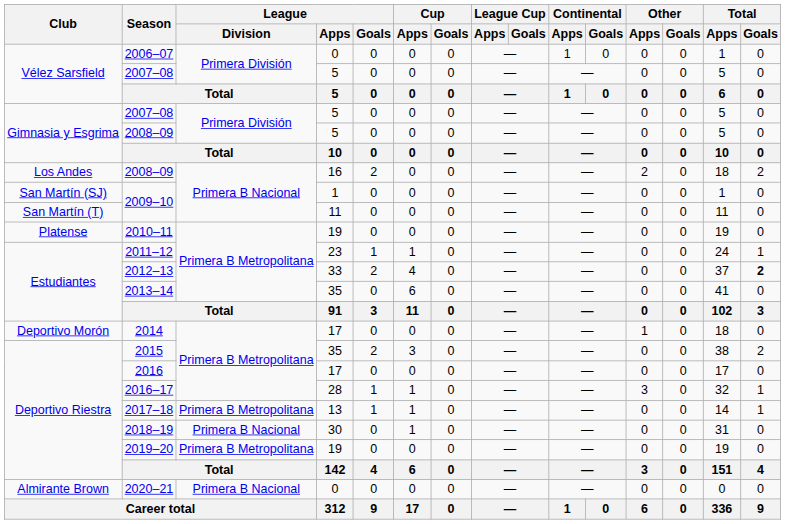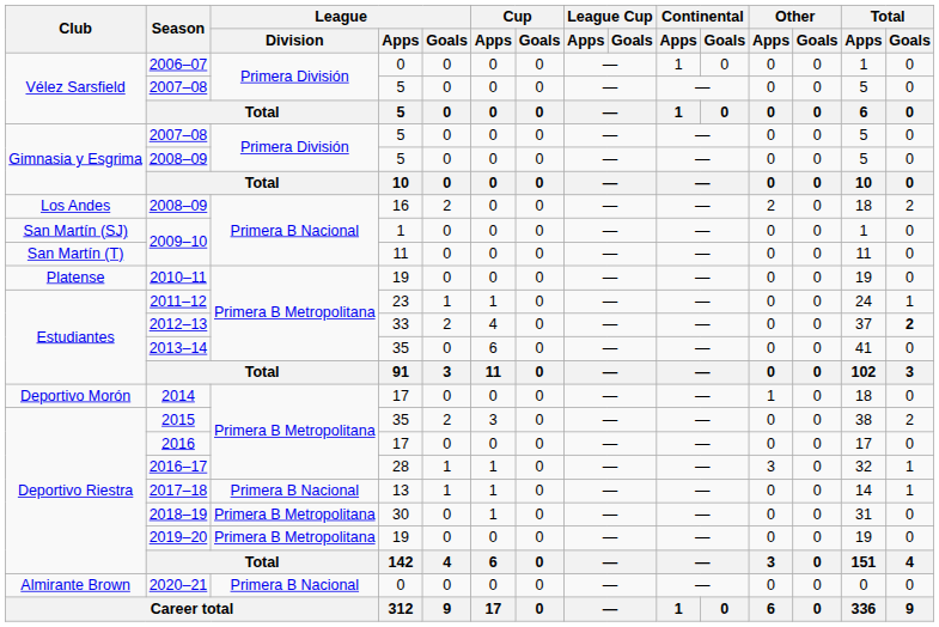 <table class="wikitable" style="text-align:center">
 <tr>
 <th rowspan="2">Club</th>
 <th rowspan="2">Season</th>
 <th colspan="3">League</th>
 <th colspan="2">Cup</th>
 <th colspan="2">League Cup</th>
 <th colspan="2">Continental</th>
 <th colspan="2">Other</th>
 <th colspan="2">Total</th>
 </tr>
 <tr>
 <th>Division</th>
 <th>Apps</th>
 <th>Goals</th>
 <th>Apps</th>
 <th>Goals</th>
 <th>Apps</th>
 <th>Goals</th>
 <th>Apps</th>
 <th>Goals</th>
 <th>Apps</th>
 <th>Goals</th>
 <th>Apps</th>
 <th>Goals</th>
 </tr>
 <tr>
 <td rowspan="3"><a href='#'>Vélez Sarsfield</a></td>
 <td><a href='#'>2006–07</a></td>
 <td rowspan="2"><a href='#'>Primera División</a></td>
 <td>0</td>
 <td>0</td>
 <td>0</td>
 <td>0</td>
 <td colspan="2">—</td>
 <td>1</td>
 <td>0</td>
 <td>0</td>
 <td>0</td>
 <td>1</td>
 <td>0</td>
 </tr>
 <tr>
 <td><a href='#'>2007–08</a></td>
 <td>5</td>
 <td>0</td>
 <td>0</td>
 <td>0</td>
 <td colspan="2">—</td>
 <td colspan="2">—</td>
 <td>0</td>
 <td>0</td>
 <td>5</td>
 <td>0</td>
 </tr>
 <tr>
 <th colspan="2">Total</th>
 <th>5</th>
 <th>0</th>
 <th>0</th>
 <th>0</th>
 <th colspan="2">—</th>
 <th>1</th>
 <th>0</th>
 <th>0</th>
 <th>0</th>
 <th>6</th>
 <th>0</th>
 </tr>
 <tr>
 <td rowspan="3"><a href='#'>Gimnasia y Esgrima</a></td>
 <td><a href='#'>2007–08</a></td>
 <td rowspan="2"><a href='#'>Primera División</a></td>
 <td>5</td>
 <td>0</td>
 <td>0</td>
 <td>0</td>
 <td colspan="2">—</td>
 <td colspan="2">—</td>
 <td>0</td>
 <td>0</td>
 <td>5</td>
 <td>0</td>
 </tr>
 <tr>
 <td><a href='#'>2008–09</a></td>
 <td>5</td>
 <td>0</td>
 <td>0</td>
 <td>0</td>
 <td colspan="2">—</td>
 <td colspan="2">—</td>
 <td>0</td>
 <td>0</td>
 <td>5</td>
 <td>0</td>
 </tr>
 <tr>
 <th colspan="2">Total</th>
 <th>10</th>
 <th>0</th>
 <th>0</th>
 <th>0</th>
 <th colspan="2">—</th>
 <th colspan="2">—</th>
 <th>0</th>
 <th>0</th>
 <th>10</th>
 <th>0</th>
 </tr>
 <tr>
 <td rowspan="1"><a href='#'>Los Andes</a></td>
 <td><a href='#'>2008–09</a></td>
 <td rowspan="3"><a href='#'>Primera B Nacional</a></td>
 <td>16</td>
 <td>2</td>
 <td>0</td>
 <td>0</td>
 <td colspan="2">—</td>
 <td colspan="2">—</td>
 <td>2</td>
 <td>0</td>
 <td>18</td>
 <td>2</td>
 </tr>
 <tr>
 <td rowspan="1"><a href='#'>San Martín (SJ)</a></td>
 <td rowspan="2"><a href='#'>2009–10</a></td>
 <td>1</td>
 <td>0</td>
 <td>0</td>
 <td>0</td>
 <td colspan="2">—</td>
 <td colspan="2">—</td>
 <td>0</td>
 <td>0</td>
 <td>1</td>
 <td>0</td>
 </tr>
 <tr>
 <td rowspan="1"><a href='#'>San Martín (T)</a></td>
 <td>11</td>
 <td>0</td>
 <td>0</td>
 <td>0</td>
 <td colspan="2">—</td>
 <td colspan="2">—</td>
 <td>0</td>
 <td>0</td>
 <td>11</td>
 <td>0</td>
 </tr>
 <tr>
 <td rowspan="1"><a href='#'>Platense</a></td>
 <td><a href='#'>2010–11</a></td>
 <td rowspan="4"><a href='#'>Primera B Metropolitana</a></td>
 <td>19</td>
 <td>0</td>
 <td>0</td>
 <td>0</td>
 <td colspan="2">—</td>
 <td colspan="2">—</td>
 <td>0</td>
 <td>0</td>
 <td>19</td>
 <td>0</td>
 </tr>
 <tr>
 <td rowspan="4"><a href='#'>Estudiantes</a></td>
 <td><a href='#'>2011–12</a></td>
 <td>23</td>
 <td>1</td>
 <td>1</td>
 <td>0</td>
 <td colspan="2">—</td>
 <td colspan="2">—</td>
 <td>0</td>
 <td>0</td>
 <td>24</td>
 <td>1</td>
 </tr>
 <tr>
 <td><a href='#'>2012–13</a></td>
 <td>33</td>
 <td>2</td>
 <td>4</td>
 <td>0</td>
 <td colspan="2">—</td>
 <td colspan="2">—</td>
 <td>0</td>
 <td>0</td>
 <td>37</td>
 <td><strong>2</strong></td>
 </tr>
 <tr>
 <td><a href='#'>2013–14</a></td>
 <td>35</td>
 <td>0</td>
 <td>6</td>
 <td>0</td>
 <td colspan="2">—</td>
 <td colspan="2">—</td>
 <td>0</td>
 <td>0</td>
 <td>41</td>
 <td>0</td>
 </tr>
 <tr>
 <th colspan="2">Total</th>
 <th>91</th>
 <th>3</th>
 <th>11</th>
 <th>0</th>
 <th colspan="2">—</th>
 <th colspan="2">—</th>
 <th>0</th>
 <th>0</th>
 <th>102</th>
 <th>3</th>
 </tr>
 <tr>
 <td rowspan="1"><a href='#'>Deportivo Morón</a></td>
 <td><a href='#'>2014</a></td>
 <td rowspan="4"><a href='#'>Primera B Metropolitana</a></td>
 <td>17</td>
 <td>0</td>
 <td>0</td>
 <td>0</td>
 <td colspan="2">—</td>
 <td colspan="2">—</td>
 <td>1</td>
 <td>0</td>
 <td>18</td>
 <td>0</td>
 </tr>
 <tr>
 <td rowspan="7"><a href='#'>Deportivo Riestra</a></td>
 <td><a href='#'>2015</a></td>
 <td>35</td>
 <td>2</td>
 <td>3</td>
 <td>0</td>
 <td colspan="2">—</td>
 <td colspan="2">—</td>
 <td>0</td>
 <td>0</td>
 <td>38</td>
 <td>2</td>
 </tr>
 <tr>
 <td><a href='#'>2016</a></td>
 <td>17</td>
 <td>0</td>
 <td>0</td>
 <td>0</td>
 <td colspan="2">—</td>
 <td colspan="2">—</td>
 <td>0</td>
 <td>0</td>
 <td>17</td>
 <td>0</td>
 </tr>
 <tr>
 <td><a href='#'>2016–17</a></td>
 <td>28</td>
 <td>1</td>
 <td>1</td>
 <td>0</td>
 <td colspan="2">—</td>
 <td colspan="2">—</td>
 <td>3</td>
 <td>0</td>
 <td>32</td>
 <td>1</td>
 </tr>
 <tr>
 <td><a href='#'>2017–18</a></td>
-<td rowspan="1"><a href='#'>Primera B Metropolitana</a></td>
+<td rowspan="1"><a href='#'>Primera B Nacional</a></td>
 <td>13</td>
 <td>1</td>
 <td>1</td>
 <td>0</td>
 <td colspan="2">—</td>
 <td colspan="2">—</td>
 <td>0</td>
 <td>0</td>
 <td>14</td>
 <td>1</td>
 </tr>
 <tr>
 <td><a href='#'>2018–19</a></td>
-<td rowspan="1"><a href='#'>Primera B Nacional</a></td>
+<td rowspan="1"><a href='#'>Primera B Metropolitana</a></td>
 <td>30</td>
 <td>0</td>
 <td>1</td>
 <td>0</td>
 <td colspan="2">—</td>
 <td colspan="2">—</td>
 <td>0</td>
 <td>0</td>
 <td>31</td>
 <td>0</td>
 </tr>
 <tr>
 <td><a href='#'>2019–20</a></td>
 <td rowspan="1"><a href='#'>Primera B Metropolitana</a></td>
 <td>19</td>
 <td>0</td>
 <td>0</td>
 <td>0</td>
 <td colspan="2">—</td>
 <td colspan="2">—</td>
 <td>0</td>
 <td>0</td>
 <td>19</td>
 <td>0</td>
 </tr>
 <tr>
 <th colspan="2">Total</th>
 <th>142</th>
 <th>4</th>
 <th>6</th>
 <th>0</th>
 <th colspan="2">—</th>
 <th colspan="2">—</th>
 <th>3</th>
 <th>0</th>
 <th>151</th>
 <th>4</th>
 </tr>
 <tr>
 <td rowspan="1"><a href='#'>Almirante Brown</a></td>
 <td><a href='#'>2020–21</a></td>
 <td rowspan="1"><a href='#'>Primera B Nacional</a></td>
 <td>0</td>
 <td>0</td>
 <td>0</td>
 <td>0</td>
 <td colspan="2">—</td>
 <td colspan="2">—</td>
 <td>0</td>
 <td>0</td>
 <td>0</td>
 <td>0</td>
 </tr>
 <tr>
 <th colspan="3">Career total</th>
 <th>312</th>
 <th>9</th>
 <th>17</th>
 <th>0</th>
 <th colspan="2">—</th>
 <th>1</th>
 <th>0</th>
 <th>6</th>
 <th>0</th>
 <th>336</th>
 <th>9</th>
 </tr>
 </table>
